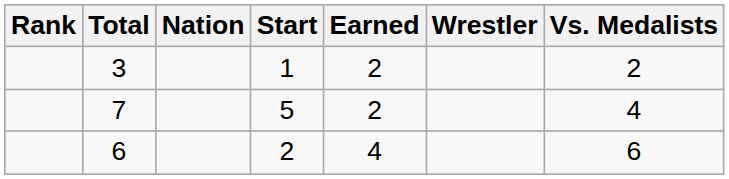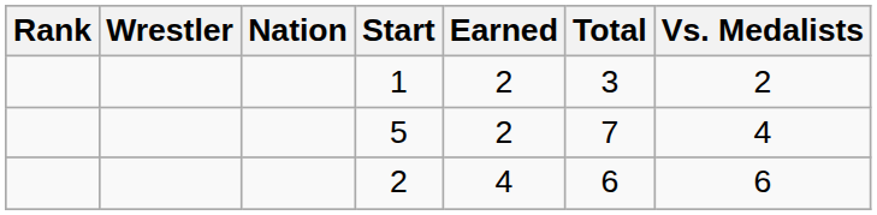 <table class="wikitable sortable" style="text-align:center;">
 <tr>
 <th>Rank</th>
-<th>Total</th>
+<th>Wrestler</th>
 <th>Nation</th>
 <th>Start</th>
 <th>Earned</th>
-<th>Wrestler</th>
+<th>Total</th>
 <th>Vs. Medalists</th>
 </tr>
 <tr>
 <td></td>
-<td>3</td>
+<td align=left></td>
 <td align=left></td>
 <td>1</td>
 <td>2</td>
-<td align=left></td>
+<td>3</td>
 <td>2</td>
 </tr>
 <tr>
 <td></td>
-<td>7</td>
+<td align=left></td>
 <td align=left></td>
 <td>5</td>
 <td>2</td>
-<td align=left></td>
+<td>7</td>
 <td>4</td>
 </tr>
 <tr>
 <td></td>
-<td>6</td>
+<td align=left></td>
 <td align=left></td>
 <td>2</td>
 <td>4</td>
-<td align=left></td>
+<td>6</td>
 <td>6</td>
 </tr>
 </table>
